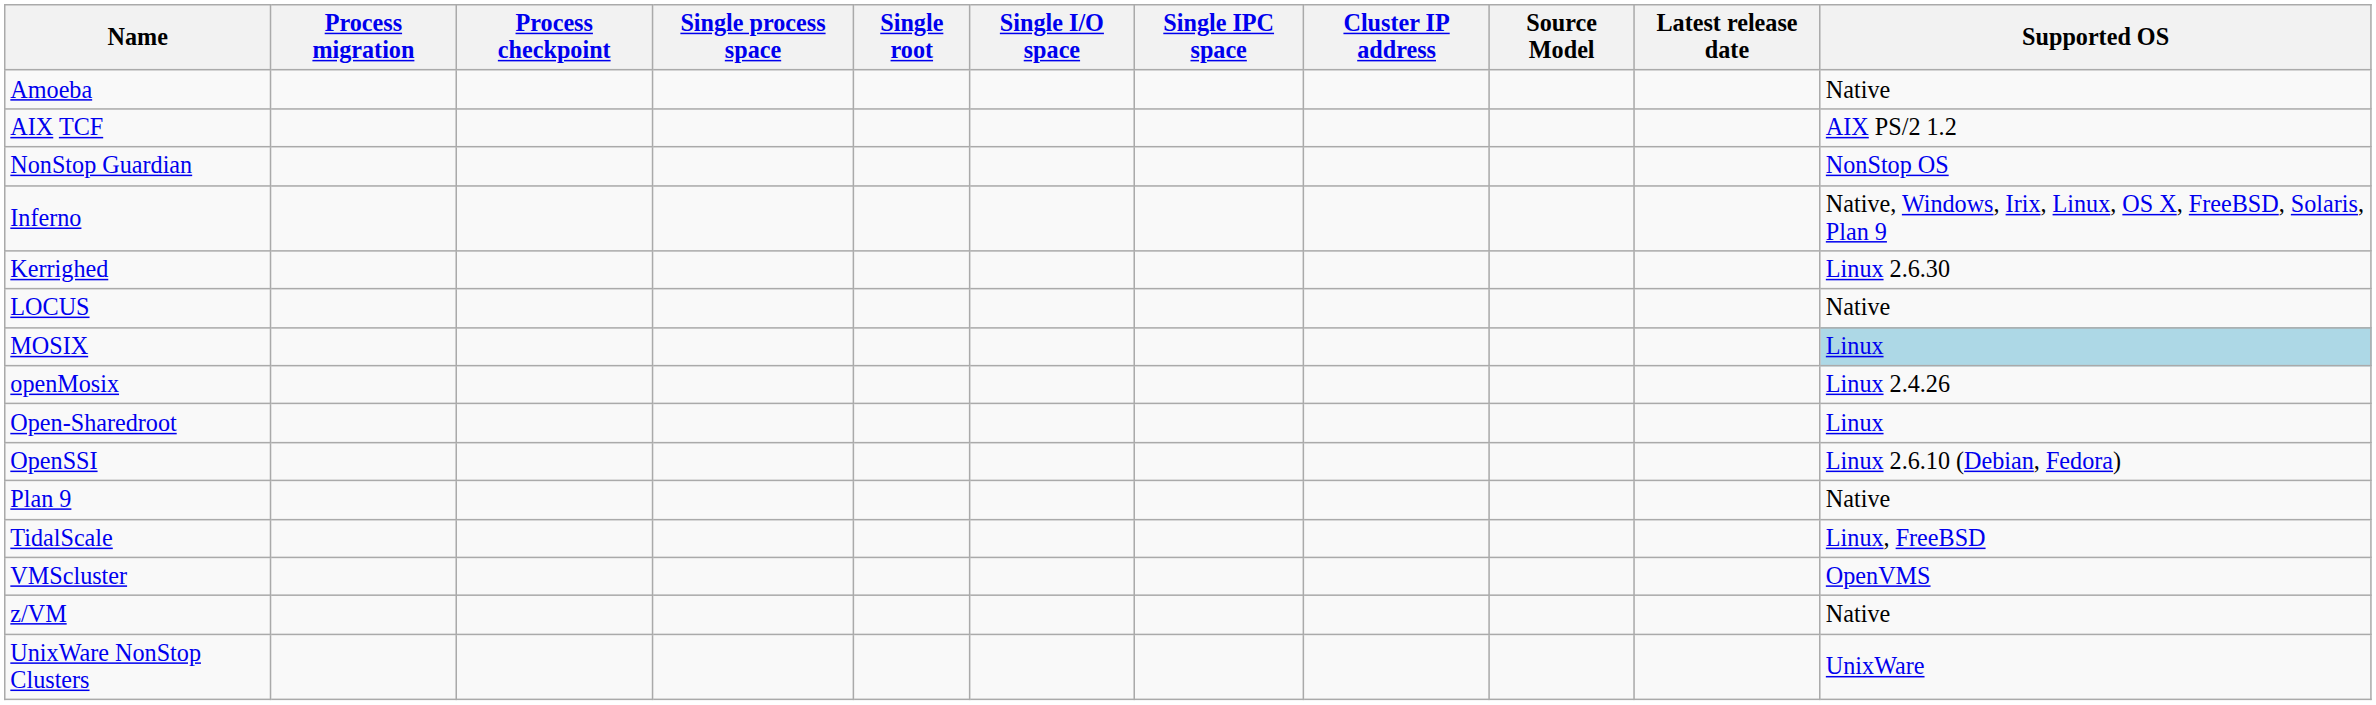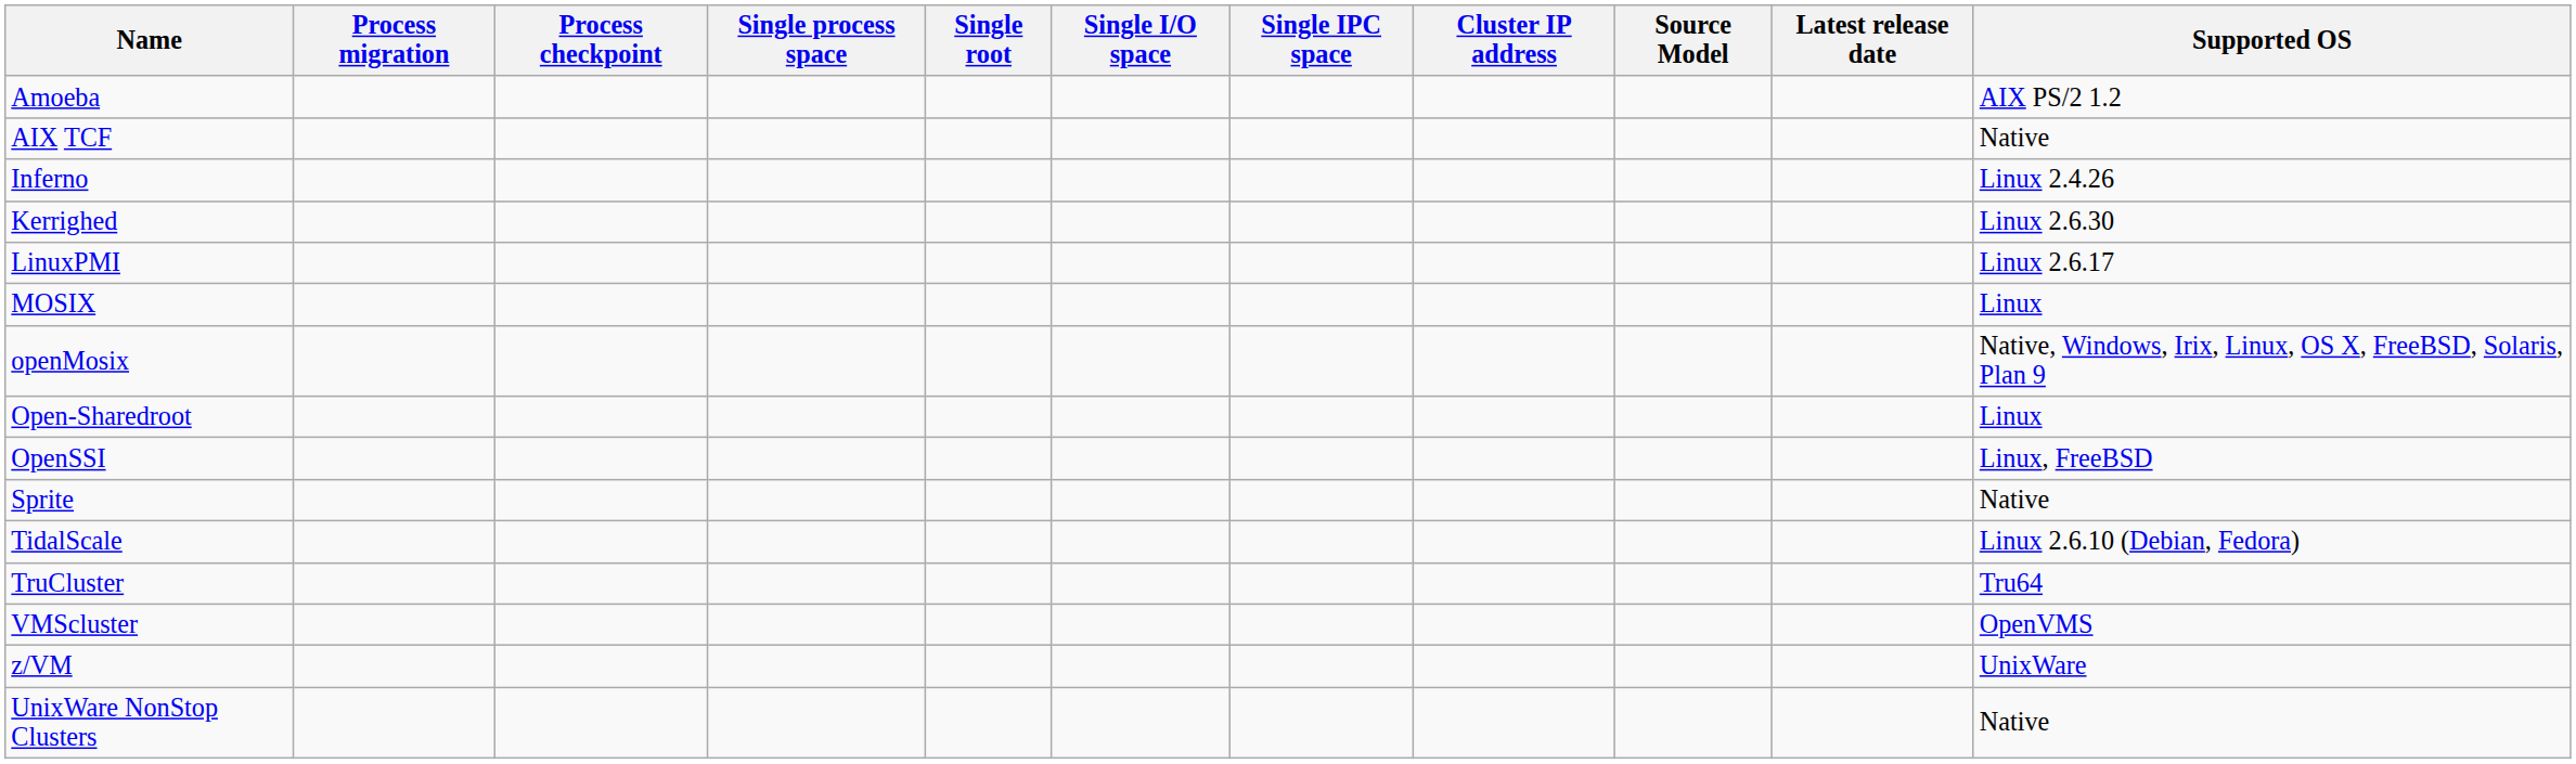 <table class="wikitable sortable">
 <tr>
 <th>Name</th>
 <th><a href='#'>Process migration</a></th>
 <th><a href='#'>Process checkpoint</a></th>
 <th><a href='#'>Single process space</a></th>
 <th><a href='#'>Single root</a></th>
 <th><a href='#'>Single I/O space</a></th>
 <th><a href='#'>Single IPC space</a></th>
 <th><a href='#'>Cluster IP address</a></th>
 <th>Source Model</th>
 <th>Latest release date</th>
 <th>Supported OS</th>
 </tr>
 <tr>
 <td><a href='#'>Amoeba</a></td>
 <td> </td>
 <td> </td>
 <td> </td>
 <td> </td>
 <td> </td>
 <td> </td>
 <td> </td>
 <td> </td>
 <td> </td>
-<td>Native </td>
+<td><a href='#'>AIX</a> PS/2 1.2 </td>
 </tr>
 <tr>
 <td><a href='#'>AIX</a> <a href='#'>TCF</a></td>
 <td> </td>
 <td> </td>
 <td> </td>
 <td> </td>
 <td> </td>
 <td> </td>
 <td> </td>
 <td> </td>
 <td> </td>
-<td><a href='#'>AIX</a> PS/2 1.2 </td>
-</tr>
-<tr>
-<td><a href='#'>NonStop Guardian</a></td>
-<td></td>
-<td> </td>
-<td> </td>
-<td> </td>
-<td> </td>
-<td> </td>
-<td> </td>
-<td> </td>
-<td> </td>
-<td><a href='#'>NonStop OS</a> </td>
+<td>Native </td>
 </tr>
 <tr>
 <td><a href='#'>Inferno</a></td>
 <td></td>
 <td> </td>
 <td> </td>
 <td> </td>
 <td> </td>
 <td> </td>
 <td> </td>
 <td> </td>
 <td> </td>
-<td>Native, <a href='#'>Windows</a>, <a href='#'>Irix</a>, <a href='#'>Linux</a>, <a href='#'>OS X</a>, <a href='#'>FreeBSD</a>, <a href='#'>Solaris</a>, <a href='#'>Plan 9</a> </td>
+<td><a href='#'>Linux</a> 2.4.26 </td>
 </tr>
 <tr>
 <td><a href='#'>Kerrighed</a></td>
 <td> </td>
 <td> </td>
 <td> </td>
 <td> </td>
 <td> </td>
 <td> </td>
 <td> </td>
 <td> </td>
 <td> </td>
 <td><a href='#'>Linux</a> 2.6.30 </td>
 </tr>
 <tr>
-<td><a href='#'>LOCUS</a></td>
+<td><a href='#'>LinuxPMI</a></td>
 <td> </td>
 <td> </td>
 <td> </td>
 <td> </td>
 <td> </td>
 <td> </td>
 <td> </td>
 <td> </td>
 <td> </td>
-<td>Native </td>
+<td><a href='#'>Linux</a> 2.6.17 </td>
 </tr>
 <tr>
 <td><a href='#'>MOSIX</a></td>
 <td> </td>
 <td> </td>
 <td> </td>
 <td> </td>
 <td> </td>
 <td> </td>
 <td> </td>
 <td> </td>
 <td> </td>
-<td style="background: lightblue;"><a href='#'>Linux</a> </td>
+<td><a href='#'>Linux</a> </td>
 </tr>
 <tr>
 <td><a href='#'>openMosix</a></td>
 <td> </td>
 <td> </td>
 <td> </td>
 <td> </td>
 <td> </td>
 <td> </td>
 <td> </td>
 <td> </td>
 <td> </td>
-<td><a href='#'>Linux</a> 2.4.26 </td>
+<td>Native, <a href='#'>Windows</a>, <a href='#'>Irix</a>, <a href='#'>Linux</a>, <a href='#'>OS X</a>, <a href='#'>FreeBSD</a>, <a href='#'>Solaris</a>, <a href='#'>Plan 9</a> </td>
 </tr>
 <tr>
 <td><a href='#'>Open-Sharedroot</a></td>
 <td> </td>
 <td> </td>
 <td> </td>
 <td> </td>
 <td> </td>
 <td> </td>
 <td> </td>
 <td> </td>
 <td> </td>
 <td><a href='#'>Linux</a> </td>
 </tr>
 <tr>
 <td><a href='#'>OpenSSI</a></td>
 <td> </td>
 <td> </td>
 <td> </td>
 <td> </td>
 <td> </td>
 <td> </td>
 <td> </td>
 <td> </td>
 <td> </td>
-<td><a href='#'>Linux</a> 2.6.10 (<a href='#'>Debian</a>, <a href='#'>Fedora</a>) </td>
+<td><a href='#'>Linux</a>, <a href='#'>FreeBSD</a> </td>
 </tr>
 <tr>
-<td><a href='#'>Plan 9</a></td>
+<td><a href='#'>Sprite</a></td>
 <td> </td>
 <td> </td>
 <td> </td>
 <td> </td>
 <td> </td>
 <td> </td>
 <td> </td>
 <td> </td>
 <td> </td>
 <td>Native </td>
 </tr>
 <tr>
 <td><a href='#'>TidalScale</a></td>
 <td></td>
 <td> </td>
 <td> </td>
 <td> </td>
 <td> </td>
 <td> </td>
 <td> </td>
 <td> </td>
 <td> </td>
-<td><a href='#'>Linux</a>, <a href='#'>FreeBSD</a> </td>
+<td><a href='#'>Linux</a> 2.6.10 (<a href='#'>Debian</a>, <a href='#'>Fedora</a>) </td>
+</tr>
+<tr>
+<td><a href='#'>TruCluster</a></td>
+<td> </td>
+<td> </td>
+<td> </td>
+<td> </td>
+<td> </td>
+<td> </td>
+<td> </td>
+<td> </td>
+<td> </td>
+<td><a href='#'>Tru64</a> </td>
 </tr>
 <tr>
 <td><a href='#'>VMScluster</a></td>
 <td> </td>
 <td> </td>
 <td> </td>
 <td> </td>
 <td> </td>
 <td> </td>
 <td> </td>
 <td> </td>
 <td> </td>
 <td><a href='#'>OpenVMS</a> </td>
 </tr>
 <tr>
 <td><a href='#'>z/VM</a></td>
 <td> </td>
 <td> </td>
 <td> </td>
 <td> </td>
 <td> </td>
 <td> </td>
 <td> </td>
 <td> </td>
 <td> </td>
-<td>Native </td>
+<td><a href='#'>UnixWare</a> </td>
 </tr>
 <tr>
 <td><a href='#'>UnixWare NonStop Clusters</a></td>
 <td> </td>
 <td> </td>
 <td> </td>
 <td> </td>
 <td> </td>
 <td> </td>
 <td> </td>
 <td> </td>
 <td> </td>
-<td><a href='#'>UnixWare</a> </td>
+<td>Native </td>
 </tr>
 </table>
